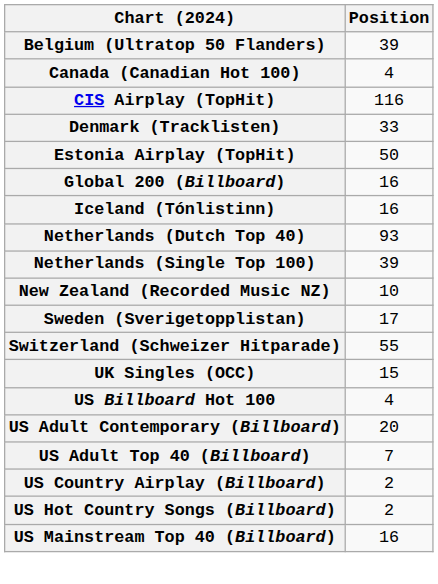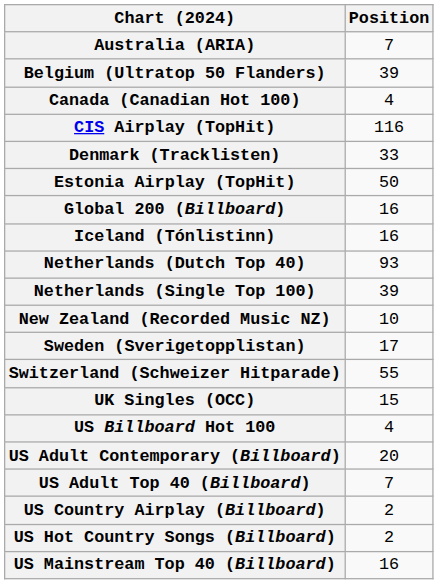 <table class="wikitable sortable plainrowheaders" style="text-align:center">
 <tr>
 <th scope="col">Chart (2024)</th>
 <th scope="col">Position</th>
+</tr>
+<tr>
+<th scope="row">Australia (ARIA)</th>
+<td>7</td>
 </tr>
 <tr>
 <th scope="row">Belgium (Ultratop 50 Flanders)</th>
 <td>39</td>
 </tr>
 <tr>
 <th scope="row">Canada (Canadian Hot 100)</th>
 <td>4</td>
 </tr>
 <tr>
 <th scope="row"><a href='#'>CIS</a> Airplay (TopHit)</th>
 <td>116</td>
 </tr>
 <tr>
 <th scope="row">Denmark (Tracklisten)</th>
 <td>33</td>
 </tr>
 <tr>
 <th scope="row">Estonia Airplay (TopHit)</th>
 <td>50</td>
 </tr>
 <tr>
 <th scope="row">Global 200 (<em>Billboard</em>)</th>
 <td>16</td>
 </tr>
 <tr>
 <th scope="row">Iceland (Tónlistinn)</th>
 <td>16</td>
 </tr>
 <tr>
 <th scope="row">Netherlands (Dutch Top 40)</th>
 <td>93</td>
 </tr>
 <tr>
 <th scope="row">Netherlands (Single Top 100)</th>
 <td>39</td>
 </tr>
 <tr>
 <th scope="row">New Zealand (Recorded Music NZ)</th>
 <td>10</td>
 </tr>
 <tr>
 <th scope="row">Sweden (Sverigetopplistan)</th>
 <td>17</td>
 </tr>
 <tr>
 <th scope="row">Switzerland (Schweizer Hitparade)</th>
 <td>55</td>
 </tr>
 <tr>
 <th scope="row">UK Singles (OCC)</th>
 <td>15</td>
 </tr>
 <tr>
 <th scope="row">US <em>Billboard</em> Hot 100</th>
 <td>4</td>
 </tr>
 <tr>
 <th scope="row">US Adult Contemporary (<em>Billboard</em>)</th>
 <td>20</td>
 </tr>
 <tr>
 <th scope="row">US Adult Top 40 (<em>Billboard</em>)</th>
 <td>7</td>
 </tr>
 <tr>
 <th scope="row">US Country Airplay (<em>Billboard</em>)</th>
 <td>2</td>
 </tr>
 <tr>
 <th scope="row">US Hot Country Songs (<em>Billboard</em>)</th>
 <td>2</td>
 </tr>
 <tr>
 <th scope="row">US Mainstream Top 40 (<em>Billboard</em>)</th>
 <td>16</td>
 </tr>
 </table>
